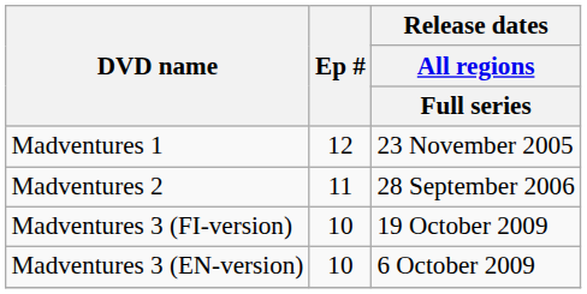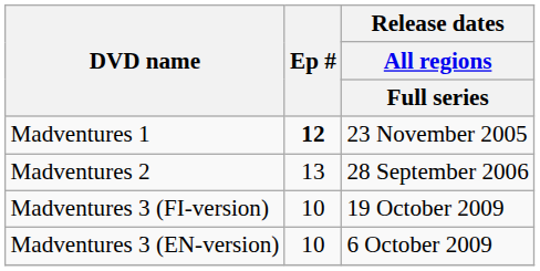 <table class="wikitable" border="1">
 <tr>
 <th rowspan="3">DVD name</th>
 <th rowspan="3">Ep #</th>
 <th colspan="5">Release dates</th>
 </tr>
 <tr>
 <th colspan="5"><a href='#'>All regions</a></th>
 </tr>
 <tr>
 <th colspan="5">Full series</th>
 </tr>
 <tr>
 <td>Madventures 1</td>
-<td align="center">12</td>
+<td align="center"><strong>12</strong></td>
 <td colspan="5">23 November 2005</td>
 </tr>
 <tr>
 <td>Madventures 2</td>
-<td align="center">11</td>
+<td align="center">13</td>
 <td colspan="5">28 September 2006</td>
 </tr>
 <tr>
 <td>Madventures 3 (FI-version)</td>
 <td align="center">10</td>
 <td colspan="5">19 October 2009</td>
 </tr>
 <tr>
 <td>Madventures 3 (EN-version)</td>
 <td align="center">10</td>
 <td colspan="5">6 October 2009</td>
 </tr>
 <tr>
 </tr>
 </table>
